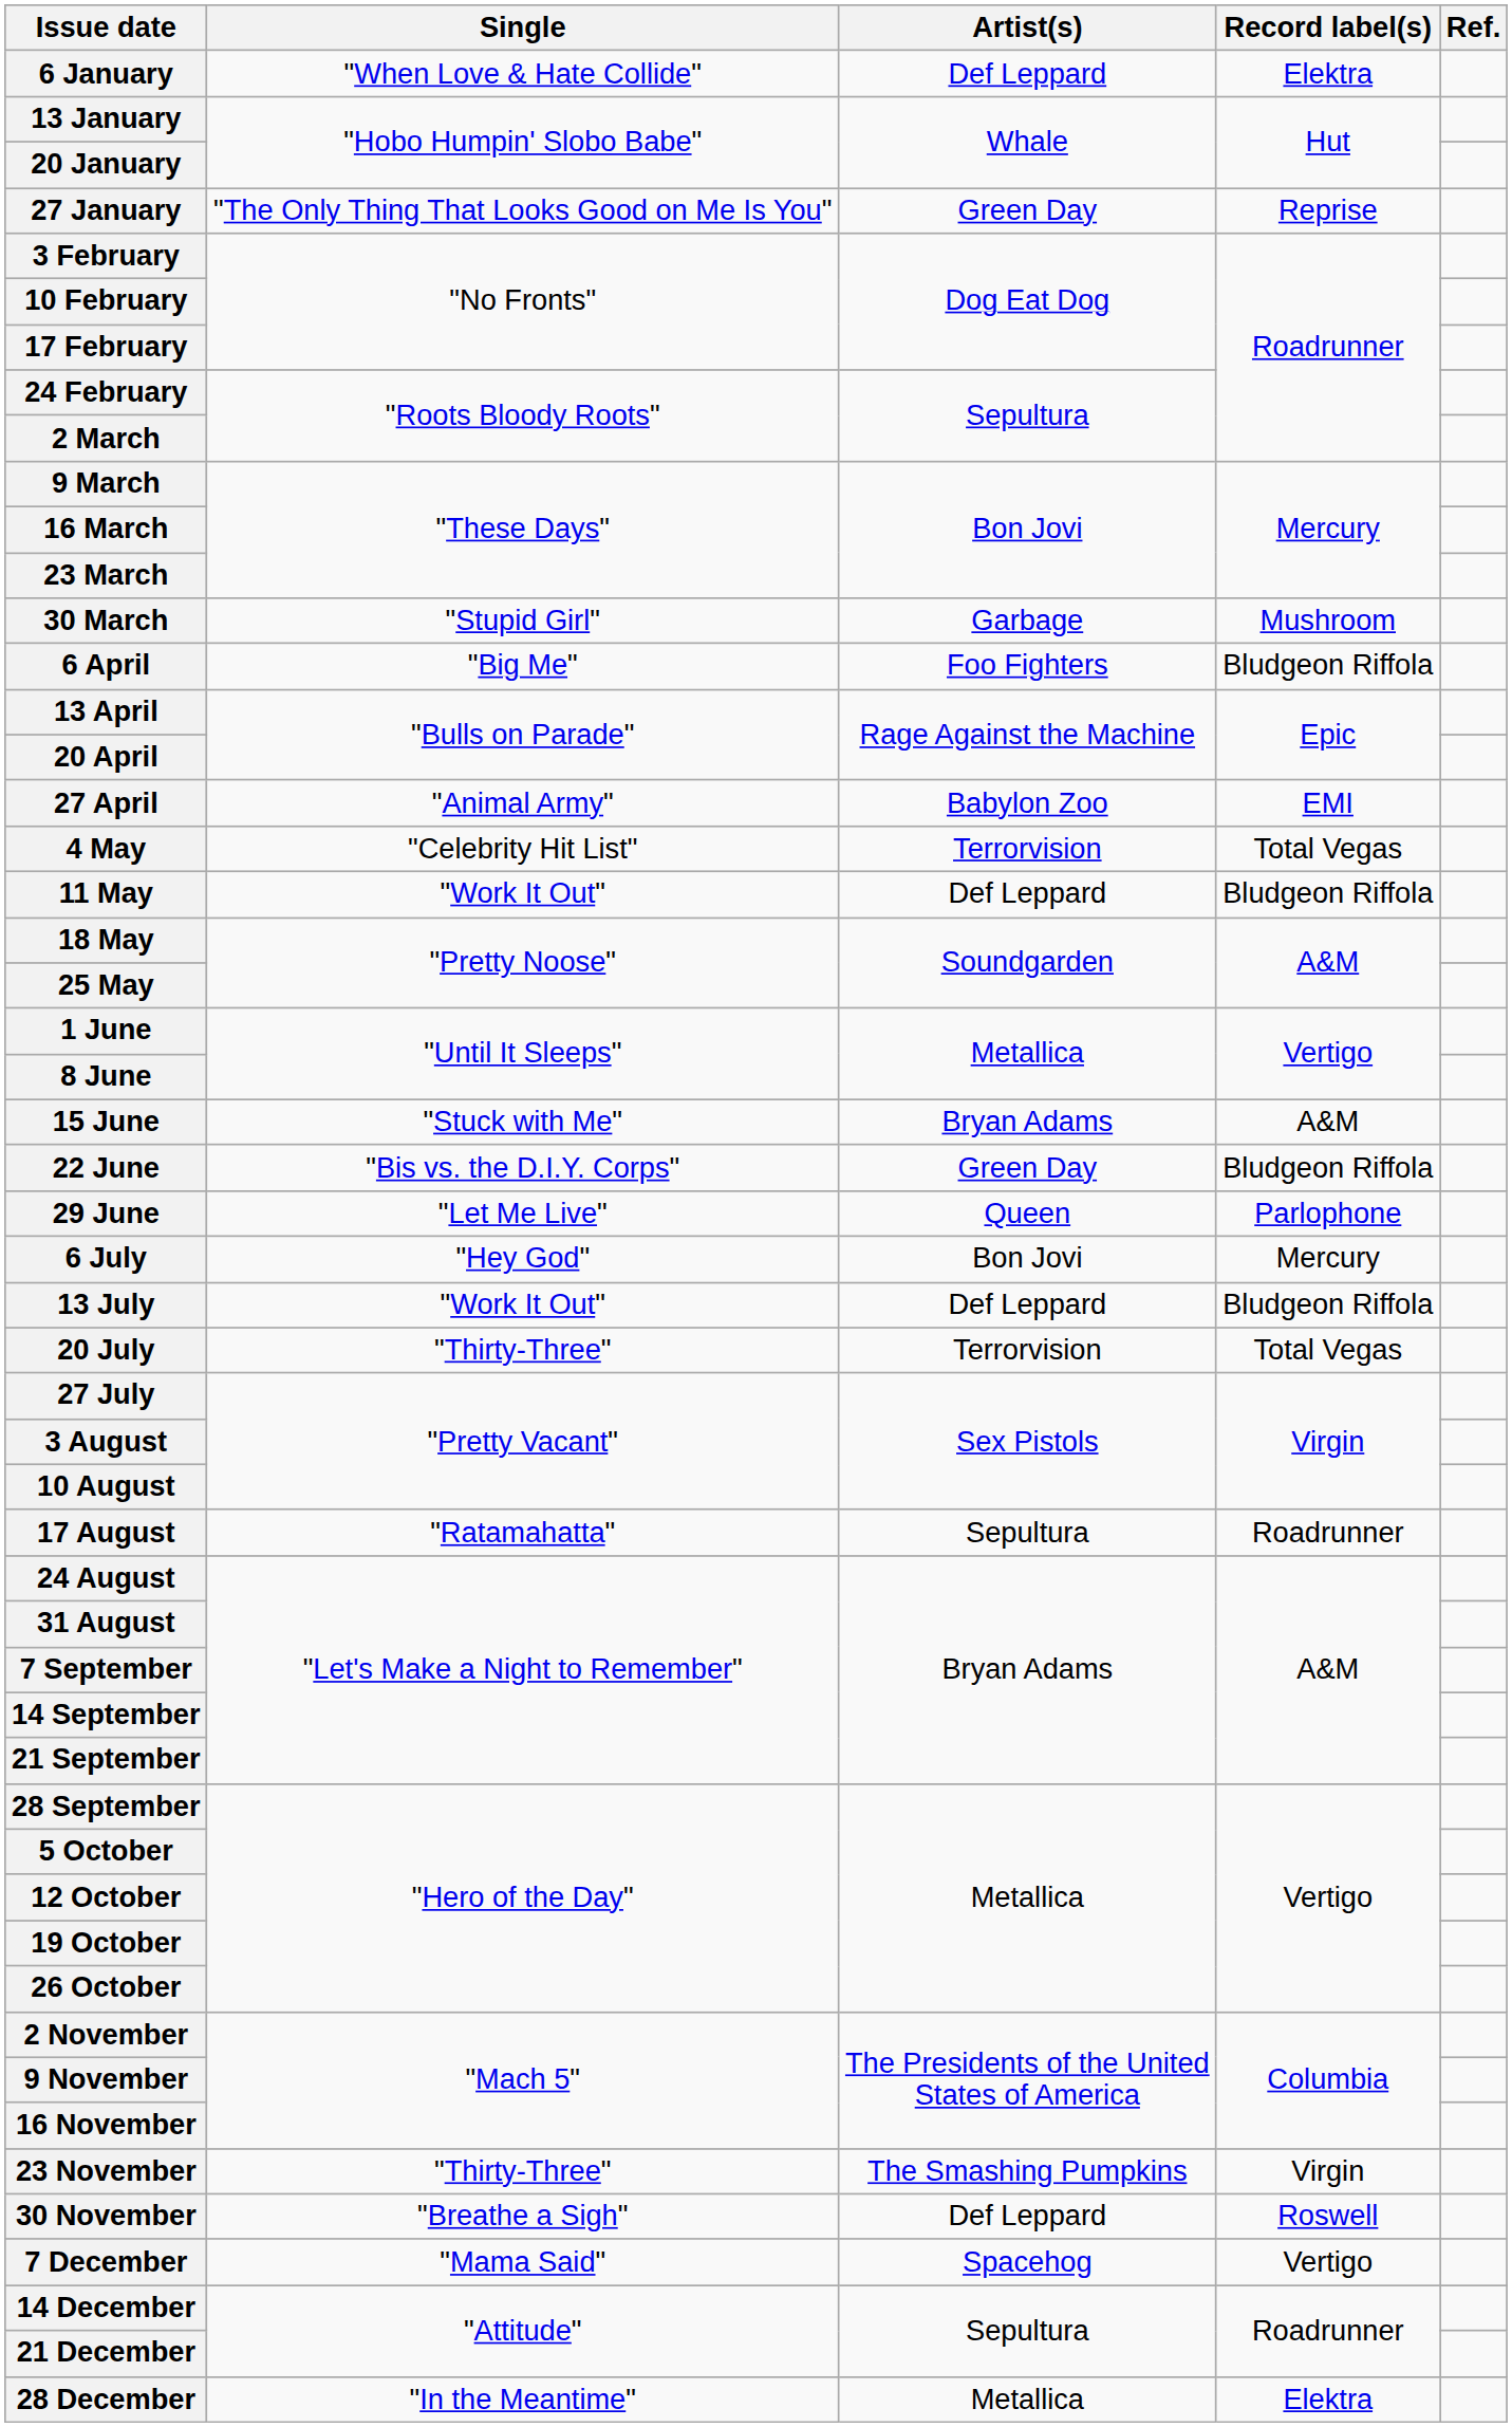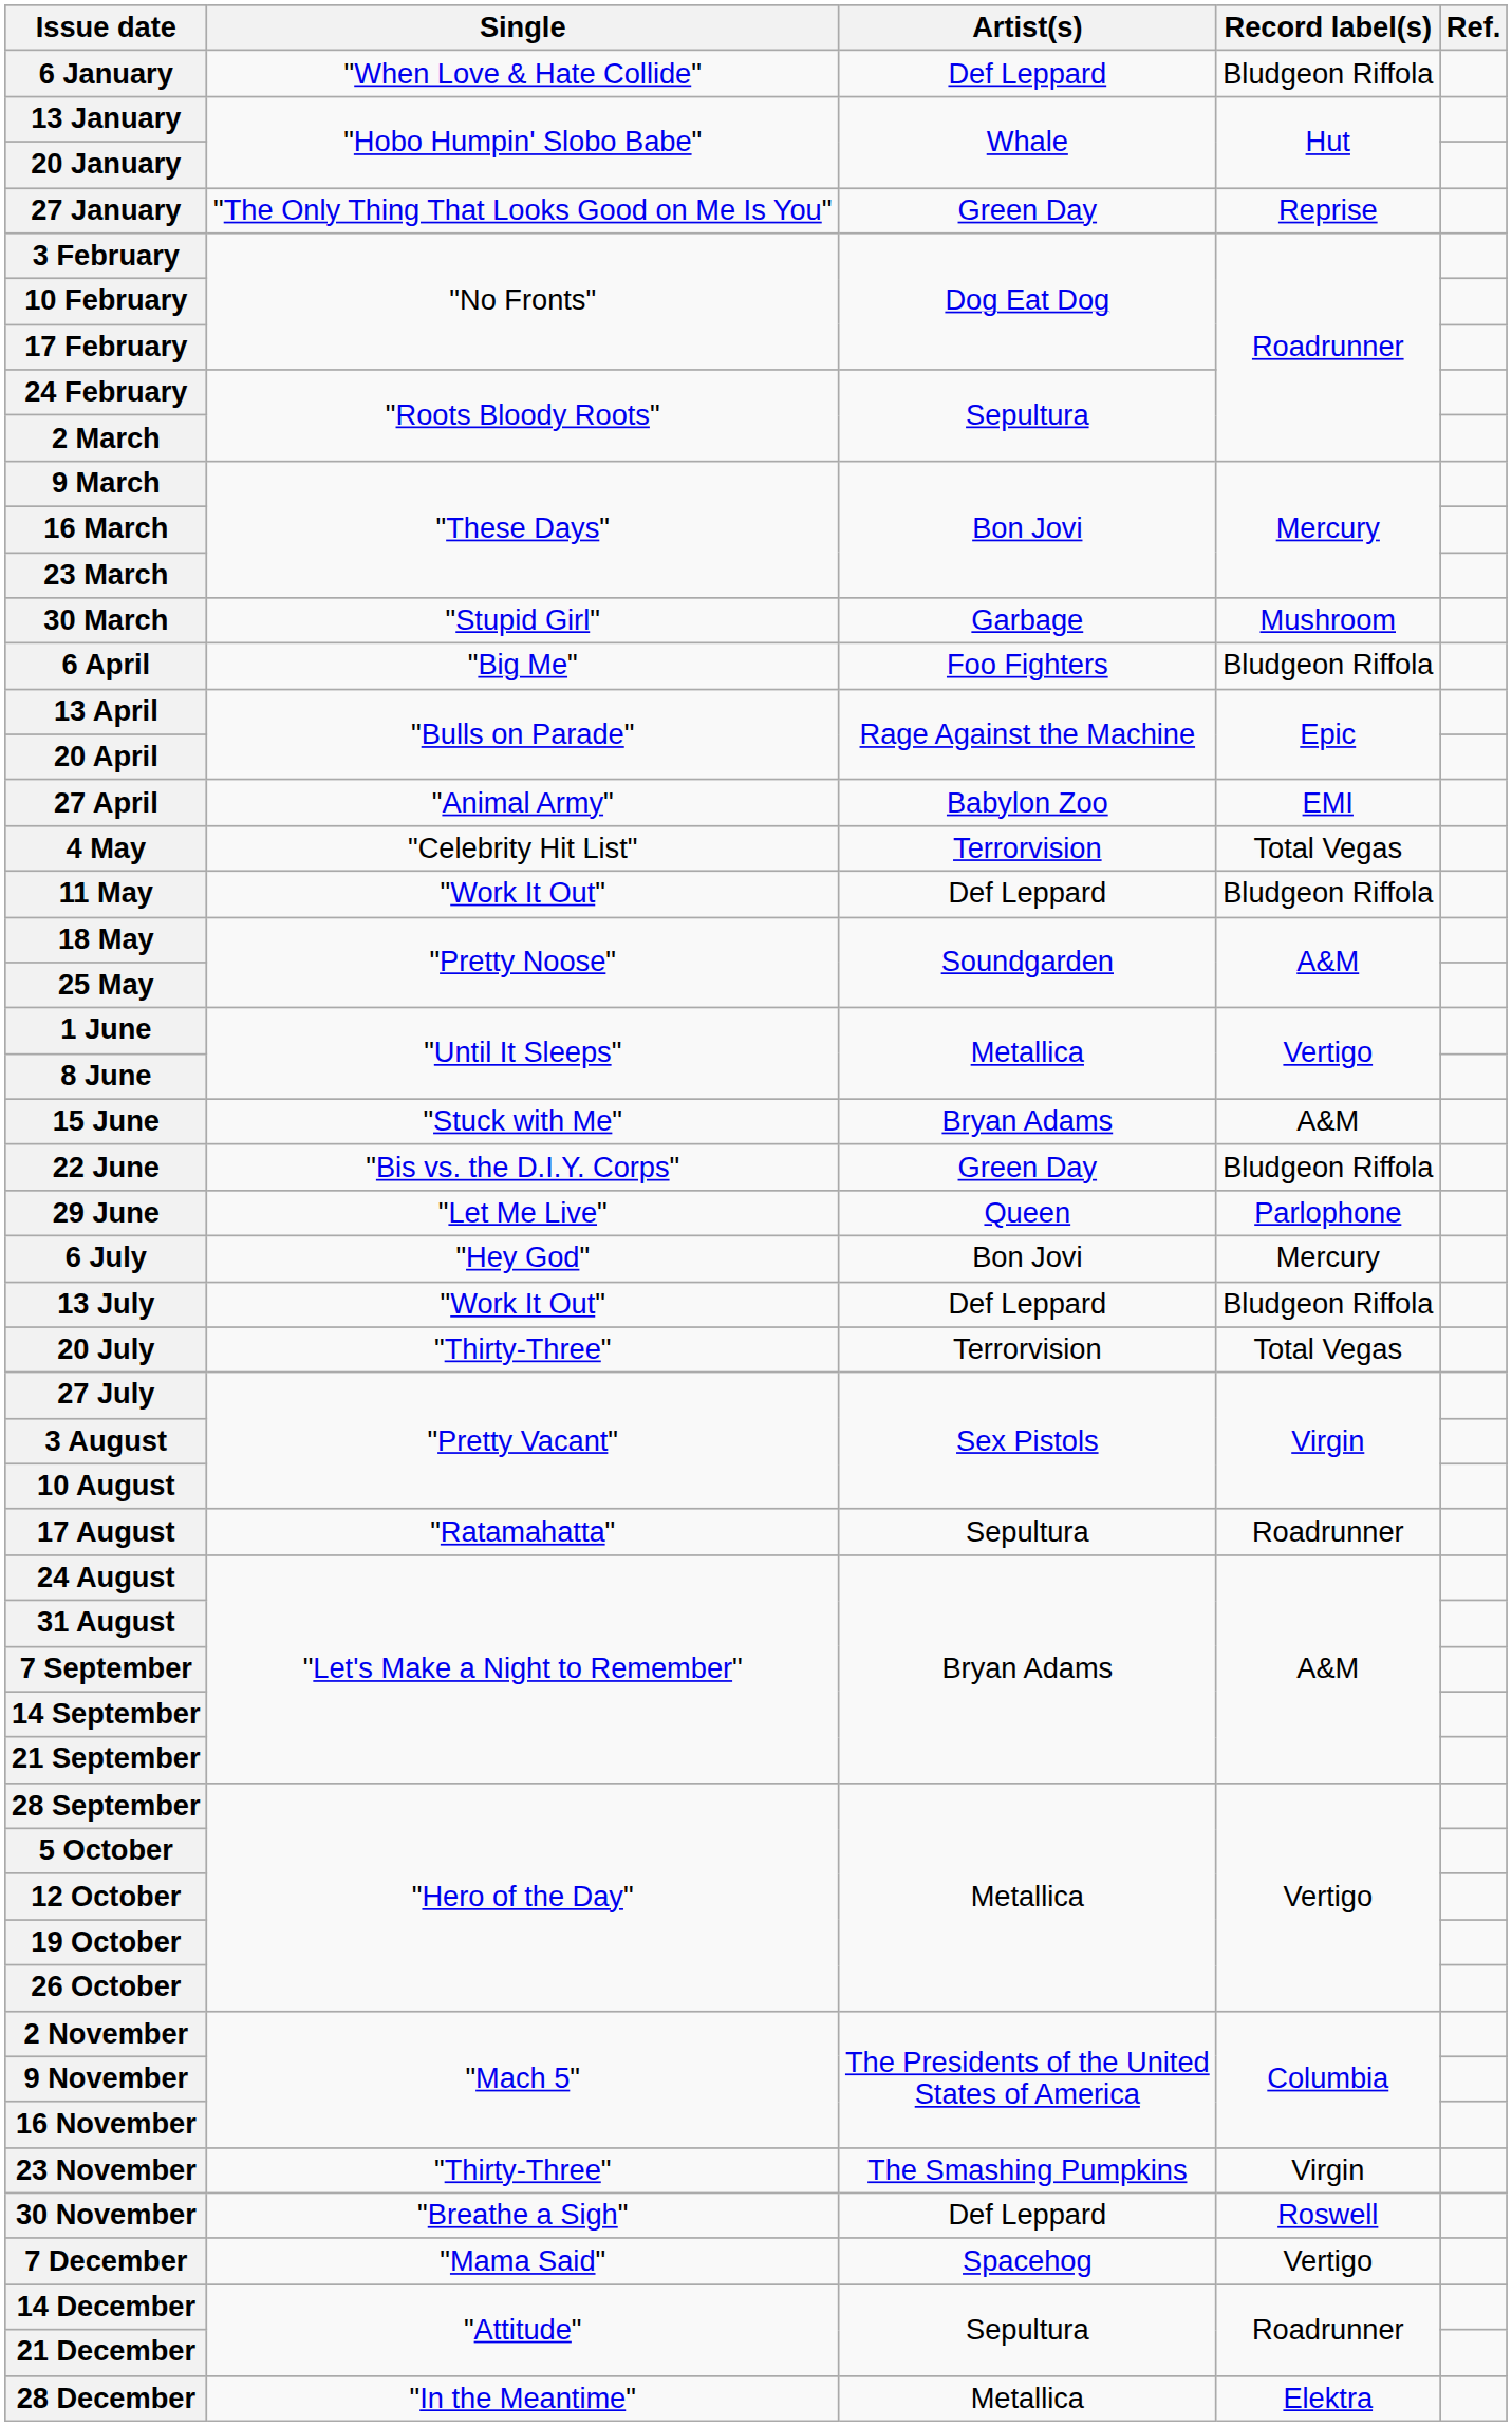 <table class="wikitable plainrowheaders" style="text-align:center">
 <tr>
 <th scope="col">Issue date</th>
 <th scope="col">Single</th>
 <th scope="col">Artist(s)</th>
 <th scope="col">Record label(s)</th>
 <th scope="col">Ref.</th>
 </tr>
 <tr>
 <th scope="row">6 January</th>
 <td>"<a href='#'>When Love & Hate Collide</a>"</td>
 <td><a href='#'>Def Leppard</a></td>
-<td><a href='#'>Elektra</a></td>
+<td>Bludgeon Riffola</td>
 <td></td>
 </tr>
 <tr>
 <th scope="row">13 January</th>
 <td rowspan="2">"<a href='#'>Hobo Humpin' Slobo Babe</a>"</td>
 <td rowspan="2"><a href='#'>Whale</a></td>
 <td rowspan="2"><a href='#'>Hut</a></td>
 <td></td>
 </tr>
 <tr>
 <th scope="row">20 January</th>
 <td></td>
 </tr>
 <tr>
 <th scope="row">27 January</th>
 <td>"<a href='#'>The Only Thing That Looks Good on Me Is You</a>"</td>
 <td><a href='#'>Green Day</a></td>
 <td><a href='#'>Reprise</a></td>
 <td></td>
 </tr>
 <tr>
 <th scope="row">3 February</th>
 <td rowspan="3">"No Fronts"</td>
 <td rowspan="3"><a href='#'>Dog Eat Dog</a></td>
 <td rowspan="5"><a href='#'>Roadrunner</a></td>
 <td></td>
 </tr>
 <tr>
 <th scope="row">10 February</th>
 <td></td>
 </tr>
 <tr>
 <th scope="row">17 February</th>
 <td></td>
 </tr>
 <tr>
 <th scope="row">24 February</th>
 <td rowspan="2">"<a href='#'>Roots Bloody Roots</a>"</td>
 <td rowspan="2"><a href='#'>Sepultura</a></td>
 <td></td>
 </tr>
 <tr>
 <th scope="row">2 March</th>
 <td></td>
 </tr>
 <tr>
 <th scope="row">9 March</th>
 <td rowspan="3">"<a href='#'>These Days</a>"</td>
 <td rowspan="3"><a href='#'>Bon Jovi</a></td>
 <td rowspan="3"><a href='#'>Mercury</a></td>
 <td></td>
 </tr>
 <tr>
 <th scope="row">16 March</th>
 <td></td>
 </tr>
 <tr>
 <th scope="row">23 March</th>
 <td></td>
 </tr>
 <tr>
 <th scope="row">30 March</th>
 <td>"<a href='#'>Stupid Girl</a>"</td>
 <td><a href='#'>Garbage</a></td>
 <td><a href='#'>Mushroom</a></td>
 <td></td>
 </tr>
 <tr>
 <th scope="row">6 April</th>
 <td>"<a href='#'>Big Me</a>"</td>
 <td><a href='#'>Foo Fighters</a></td>
 <td>Bludgeon Riffola</td>
 <td></td>
 </tr>
 <tr>
 <th scope="row">13 April</th>
 <td rowspan="2">"<a href='#'>Bulls on Parade</a>"</td>
 <td rowspan="2"><a href='#'>Rage Against the Machine</a></td>
 <td rowspan="2"><a href='#'>Epic</a></td>
 <td></td>
 </tr>
 <tr>
 <th scope="row">20 April</th>
 <td></td>
 </tr>
 <tr>
 <th scope="row">27 April</th>
 <td>"<a href='#'>Animal Army</a>"</td>
 <td><a href='#'>Babylon Zoo</a></td>
 <td><a href='#'>EMI</a></td>
 <td></td>
 </tr>
 <tr>
 <th scope="row">4 May</th>
 <td>"Celebrity Hit List"</td>
 <td><a href='#'>Terrorvision</a></td>
 <td>Total Vegas</td>
 <td></td>
 </tr>
 <tr>
 <th scope="row">11 May</th>
 <td>"<a href='#'>Work It Out</a>"</td>
 <td>Def Leppard</td>
 <td>Bludgeon Riffola</td>
 <td></td>
 </tr>
 <tr>
 <th scope="row">18 May</th>
 <td rowspan="2">"<a href='#'>Pretty Noose</a>"</td>
 <td rowspan="2"><a href='#'>Soundgarden</a></td>
 <td rowspan="2"><a href='#'>A&M</a></td>
 <td></td>
 </tr>
 <tr>
 <th scope="row">25 May</th>
 <td></td>
 </tr>
 <tr>
 <th scope="row">1 June</th>
 <td rowspan="2">"<a href='#'>Until It Sleeps</a>"</td>
 <td rowspan="2"><a href='#'>Metallica</a></td>
 <td rowspan="2"><a href='#'>Vertigo</a></td>
 <td></td>
 </tr>
 <tr>
 <th scope="row">8 June</th>
 <td></td>
 </tr>
 <tr>
 <th scope="row">15 June</th>
 <td>"<a href='#'>Stuck with Me</a>"</td>
 <td><a href='#'>Bryan Adams</a></td>
 <td>A&M</td>
 <td></td>
 </tr>
 <tr>
 <th scope="row">22 June</th>
 <td>"<a href='#'>Bis vs. the D.I.Y. Corps</a>"</td>
 <td><a href='#'>Green Day</a></td>
 <td>Bludgeon Riffola</td>
 <td></td>
 </tr>
 <tr>
 <th scope="row">29 June</th>
 <td>"<a href='#'>Let Me Live</a>"</td>
 <td><a href='#'>Queen</a></td>
 <td><a href='#'>Parlophone</a></td>
 <td></td>
 </tr>
 <tr>
 <th scope="row">6 July</th>
 <td>"<a href='#'>Hey God</a>"</td>
 <td>Bon Jovi</td>
 <td>Mercury</td>
 <td></td>
 </tr>
 <tr>
 <th scope="row">13 July</th>
 <td>"<a href='#'>Work It Out</a>"</td>
 <td>Def Leppard</td>
 <td>Bludgeon Riffola</td>
 <td></td>
 </tr>
 <tr>
 <th scope="row">20 July</th>
 <td>"<a href='#'>Thirty-Three</a>"</td>
 <td>Terrorvision</td>
 <td>Total Vegas</td>
 <td></td>
 </tr>
 <tr>
 <th scope="row">27 July</th>
 <td rowspan="3">"<a href='#'>Pretty Vacant</a>"</td>
 <td rowspan="3"><a href='#'>Sex Pistols</a></td>
 <td rowspan="3"><a href='#'>Virgin</a></td>
 <td></td>
 </tr>
 <tr>
 <th scope="row">3 August</th>
 <td></td>
 </tr>
 <tr>
 <th scope="row">10 August</th>
 <td></td>
 </tr>
 <tr>
 <th scope="row">17 August</th>
 <td>"<a href='#'>Ratamahatta</a>"</td>
 <td>Sepultura</td>
 <td>Roadrunner</td>
 <td></td>
 </tr>
 <tr>
 <th scope="row">24 August</th>
 <td rowspan="5">"<a href='#'>Let's Make a Night to Remember</a>"</td>
 <td rowspan="5">Bryan Adams</td>
 <td rowspan="5">A&M</td>
 <td></td>
 </tr>
 <tr>
 <th scope="row">31 August</th>
 <td></td>
 </tr>
 <tr>
 <th scope="row">7 September</th>
 <td></td>
 </tr>
 <tr>
 <th scope="row">14 September</th>
 <td></td>
 </tr>
 <tr>
 <th scope="row">21 September</th>
 <td></td>
 </tr>
 <tr>
 <th scope="row">28 September</th>
 <td rowspan="5">"<a href='#'>Hero of the Day</a>"</td>
 <td rowspan="5">Metallica</td>
 <td rowspan="5">Vertigo</td>
 <td></td>
 </tr>
 <tr>
 <th scope="row">5 October</th>
 <td></td>
 </tr>
 <tr>
 <th scope="row">12 October</th>
 <td></td>
 </tr>
 <tr>
 <th scope="row">19 October</th>
 <td></td>
 </tr>
 <tr>
 <th scope="row">26 October</th>
 <td></td>
 </tr>
 <tr>
 <th scope="row">2 November</th>
 <td rowspan="3">"<a href='#'>Mach 5</a>"</td>
 <td rowspan="3"><a href='#'>The Presidents of the United<br>States of America</a></td>
 <td rowspan="3"><a href='#'>Columbia</a></td>
 <td></td>
 </tr>
 <tr>
 <th scope="row">9 November</th>
 <td></td>
 </tr>
 <tr>
 <th scope="row">16 November</th>
 <td></td>
 </tr>
 <tr>
 <th scope="row">23 November</th>
 <td>"<a href='#'>Thirty-Three</a>"</td>
 <td><a href='#'>The Smashing Pumpkins</a></td>
 <td>Virgin</td>
 <td></td>
 </tr>
 <tr>
 <th scope="row">30 November</th>
 <td>"<a href='#'>Breathe a Sigh</a>"</td>
 <td>Def Leppard</td>
 <td><a href='#'>Roswell</a></td>
 <td></td>
 </tr>
 <tr>
 <th scope="row">7 December</th>
 <td>"<a href='#'>Mama Said</a>"</td>
 <td><a href='#'>Spacehog</a></td>
 <td>Vertigo</td>
 <td></td>
 </tr>
 <tr>
 <th scope="row">14 December</th>
 <td rowspan="2">"<a href='#'>Attitude</a>"</td>
 <td rowspan="2">Sepultura</td>
 <td rowspan="2">Roadrunner</td>
 <td></td>
 </tr>
 <tr>
 <th scope="row">21 December</th>
 <td></td>
 </tr>
 <tr>
 <th scope="row">28 December</th>
 <td>"<a href='#'>In the Meantime</a>"</td>
 <td>Metallica</td>
 <td><a href='#'>Elektra</a></td>
 <td></td>
 </tr>
 </table>
